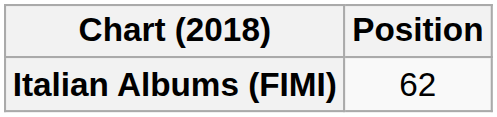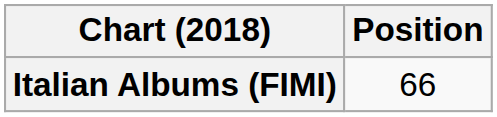 <table class="wikitable sortable plainrowheaders" style="text-align:center">
 <tr>
 <th scope="col">Chart (2018)</th>
 <th scope="col">Position</th>
 </tr>
 <tr>
 <th scope="row">Italian Albums (FIMI)</th>
-<td>62</td>
+<td>66</td>
 </tr>
 </table>
